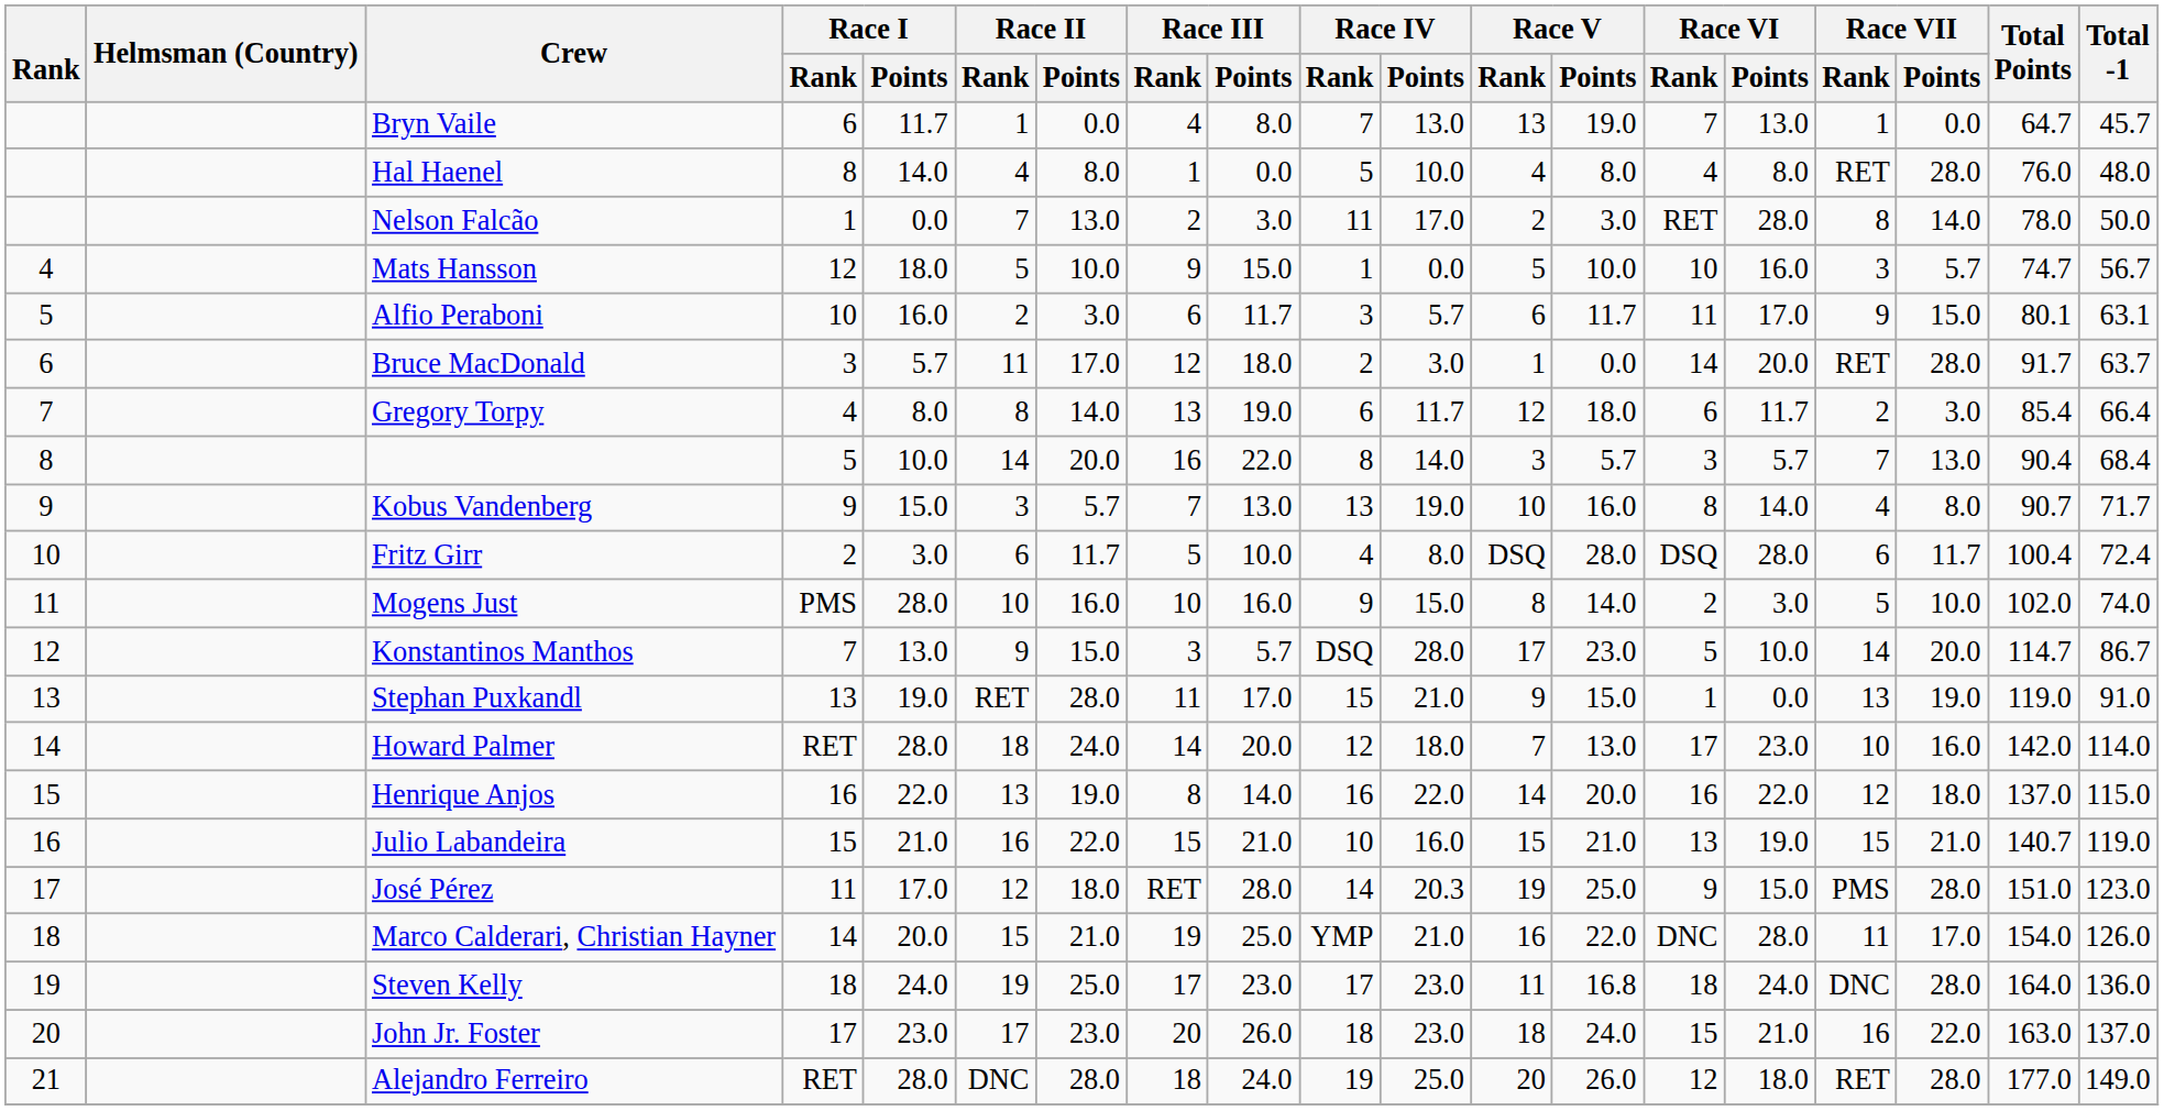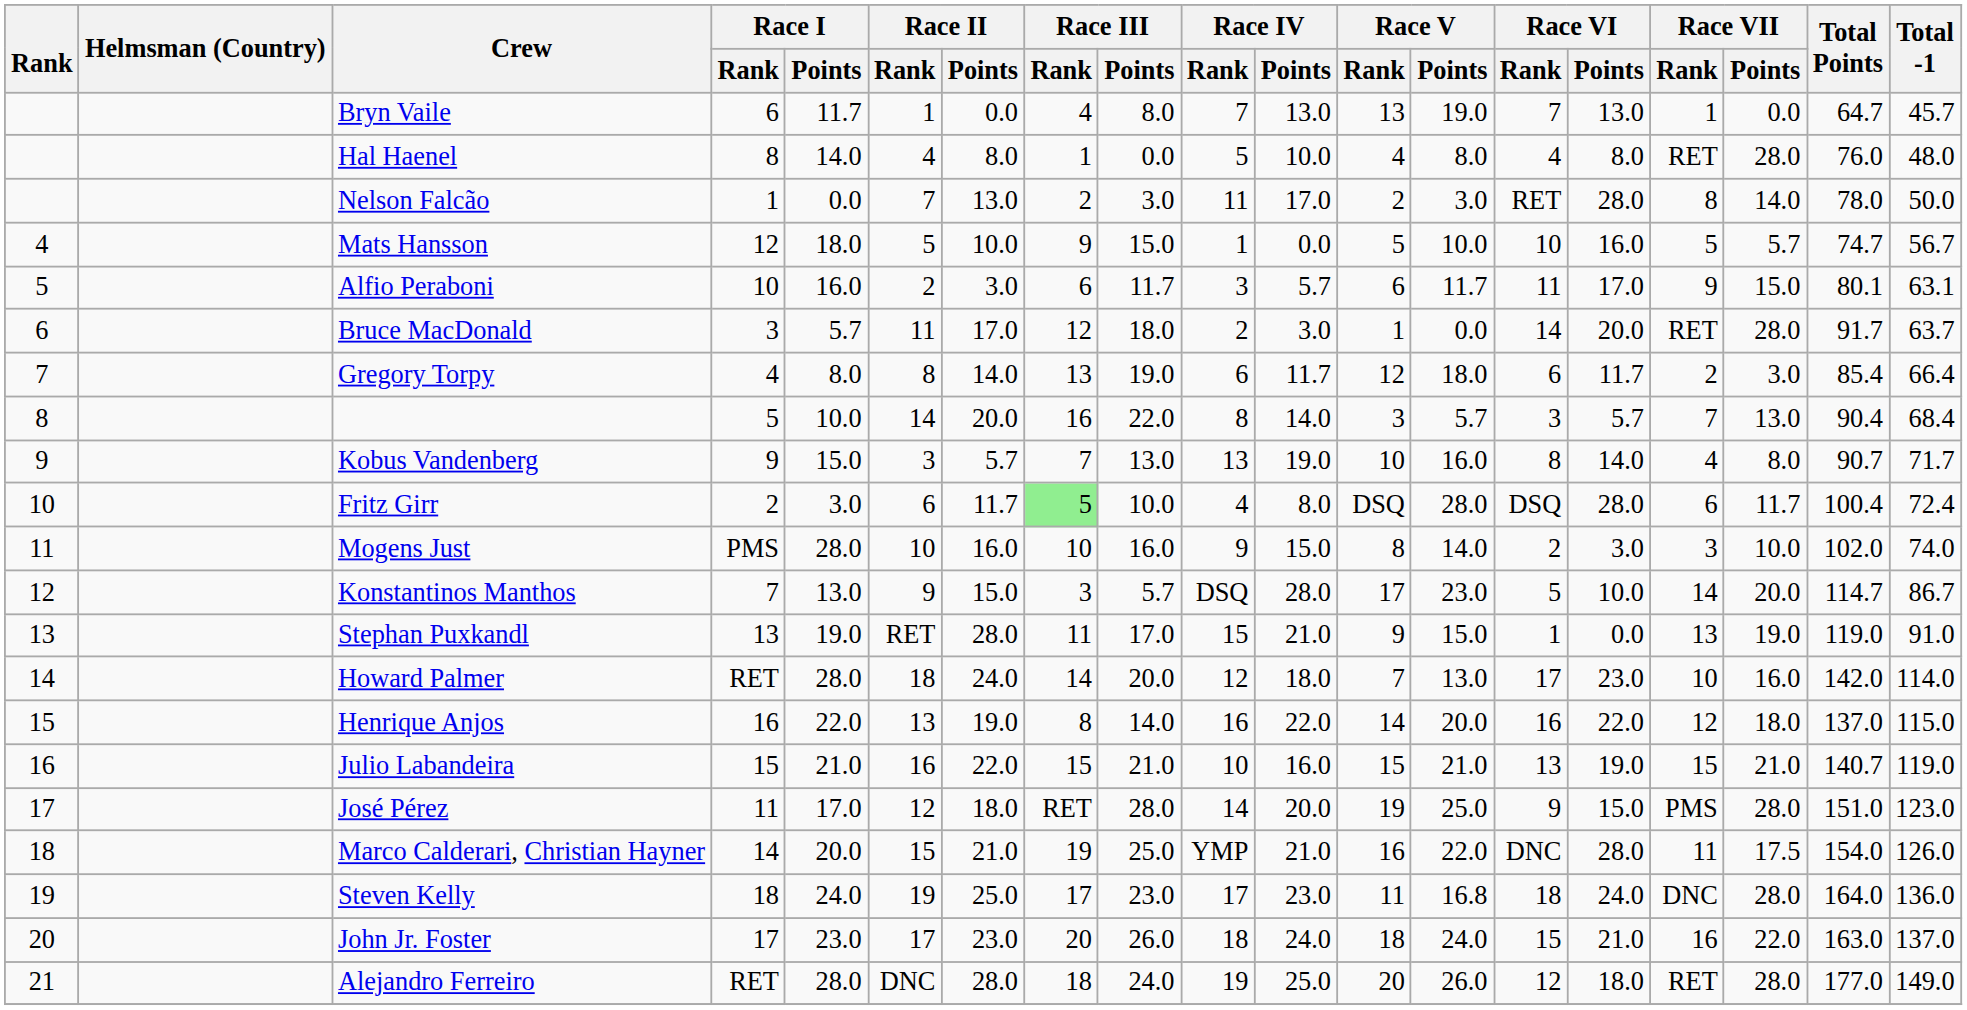 <table class="wikitable" style="text-align:right; font-size:90%">
 <tr>
 <th rowspan="2"><br>Rank</th>
 <th rowspan="2">Helmsman (Country)</th>
 <th rowspan="2">Crew</th>
 <th colspan="2">Race I</th>
 <th colspan="2">Race II</th>
 <th colspan="2">Race III</th>
 <th colspan="2">Race IV</th>
 <th colspan="2">Race V</th>
 <th colspan="2">Race VI</th>
 <th colspan="2">Race VII</th>
 <th rowspan="2">Total <br>Points <br> </th>
 <th rowspan="2">Total<br>-1<br> </th>
 </tr>
 <tr>
 <th>Rank</th>
 <th>Points</th>
 <th>Rank</th>
 <th>Points</th>
 <th>Rank</th>
 <th>Points</th>
 <th>Rank</th>
 <th>Points</th>
 <th>Rank</th>
 <th>Points</th>
 <th>Rank</th>
 <th>Points</th>
 <th>Rank</th>
 <th>Points</th>
 </tr>
 <tr style="vertical-align:top;">
 <td align=center></td>
 <td align=left></td>
 <td align=left><a href='#'>Bryn Vaile</a> </td>
 <td>6</td>
 <td>11.7</td>
 <td>1</td>
 <td>0.0</td>
 <td>4</td>
 <td>8.0</td>
 <td>7</td>
 <td>13.0</td>
 <td>13</td>
 <td>19.0</td>
 <td>7</td>
 <td>13.0</td>
 <td>1</td>
 <td>0.0</td>
 <td>64.7</td>
 <td>45.7</td>
 </tr>
 <tr>
 <td align=center></td>
 <td align=left></td>
 <td align=left><a href='#'>Hal Haenel</a> </td>
 <td>8</td>
 <td>14.0</td>
 <td>4</td>
 <td>8.0</td>
 <td>1</td>
 <td>0.0</td>
 <td>5</td>
 <td>10.0</td>
 <td>4</td>
 <td>8.0</td>
 <td>4</td>
 <td>8.0</td>
 <td>RET</td>
 <td>28.0</td>
 <td>76.0</td>
 <td>48.0</td>
 </tr>
 <tr>
 <td align=center></td>
 <td align=left></td>
 <td align=left><a href='#'>Nelson Falcão</a> </td>
 <td>1</td>
 <td>0.0</td>
 <td>7</td>
 <td>13.0</td>
 <td>2</td>
 <td>3.0</td>
 <td>11</td>
 <td>17.0</td>
 <td>2</td>
 <td>3.0</td>
 <td>RET</td>
 <td>28.0</td>
 <td>8</td>
 <td>14.0</td>
 <td>78.0</td>
 <td>50.0</td>
 </tr>
 <tr>
 <td align=center>4</td>
 <td align=left></td>
 <td align=left><a href='#'>Mats Hansson</a> </td>
 <td>12</td>
 <td>18.0</td>
 <td>5</td>
 <td>10.0</td>
 <td>9</td>
 <td>15.0</td>
 <td>1</td>
 <td>0.0</td>
 <td>5</td>
 <td>10.0</td>
 <td>10</td>
 <td>16.0</td>
-<td>3</td>
+<td>5</td>
 <td>5.7</td>
 <td>74.7</td>
 <td>56.7</td>
 </tr>
 <tr>
 <td align=center>5</td>
 <td align=left></td>
 <td align=left><a href='#'>Alfio Peraboni</a> </td>
 <td>10</td>
 <td>16.0</td>
 <td>2</td>
 <td>3.0</td>
 <td>6</td>
 <td>11.7</td>
 <td>3</td>
 <td>5.7</td>
 <td>6</td>
 <td>11.7</td>
 <td>11</td>
 <td>17.0</td>
 <td>9</td>
 <td>15.0</td>
 <td>80.1</td>
 <td>63.1</td>
 </tr>
 <tr>
 <td align=center>6</td>
 <td align=left></td>
 <td align=left><a href='#'>Bruce MacDonald</a> </td>
 <td>3</td>
 <td>5.7</td>
 <td>11</td>
 <td>17.0</td>
 <td>12</td>
 <td>18.0</td>
 <td>2</td>
 <td>3.0</td>
 <td>1</td>
 <td>0.0</td>
 <td>14</td>
 <td>20.0</td>
 <td>RET</td>
 <td>28.0</td>
 <td>91.7</td>
 <td>63.7</td>
 </tr>
 <tr>
 <td align=center>7</td>
 <td align=left></td>
 <td align=left><a href='#'>Gregory Torpy</a> </td>
 <td>4</td>
 <td>8.0</td>
 <td>8</td>
 <td>14.0</td>
 <td>13</td>
 <td>19.0</td>
 <td>6</td>
 <td>11.7</td>
 <td>12</td>
 <td>18.0</td>
 <td>6</td>
 <td>11.7</td>
 <td>2</td>
 <td>3.0</td>
 <td>85.4</td>
 <td>66.4</td>
 </tr>
 <tr>
 <td align=center>8</td>
 <td align=left></td>
 <td align=left> </td>
 <td>5</td>
 <td>10.0</td>
 <td>14</td>
 <td>20.0</td>
 <td>16</td>
 <td>22.0</td>
 <td>8</td>
 <td>14.0</td>
 <td>3</td>
 <td>5.7</td>
 <td>3</td>
 <td>5.7</td>
 <td>7</td>
 <td>13.0</td>
 <td>90.4</td>
 <td>68.4</td>
 </tr>
 <tr>
 <td align=center>9</td>
 <td align=left></td>
 <td align=left><a href='#'>Kobus Vandenberg</a> </td>
 <td>9</td>
 <td>15.0</td>
 <td>3</td>
 <td>5.7</td>
 <td>7</td>
 <td>13.0</td>
 <td>13</td>
 <td>19.0</td>
 <td>10</td>
 <td>16.0</td>
 <td>8</td>
 <td>14.0</td>
 <td>4</td>
 <td>8.0</td>
 <td>90.7</td>
 <td>71.7</td>
 </tr>
 <tr>
 <td align=center>10</td>
 <td align=left></td>
 <td align=left><a href='#'>Fritz Girr</a> </td>
 <td>2</td>
 <td>3.0</td>
 <td>6</td>
 <td>11.7</td>
-<td>5</td>
+<td style="background: lightgreen;">5</td>
 <td>10.0</td>
 <td>4</td>
 <td>8.0</td>
 <td>DSQ</td>
 <td>28.0</td>
 <td>DSQ</td>
 <td>28.0</td>
 <td>6</td>
 <td>11.7</td>
 <td>100.4</td>
 <td>72.4</td>
 </tr>
 <tr>
 <td align=center>11</td>
 <td align=left></td>
 <td align=left><a href='#'>Mogens Just</a> </td>
 <td>PMS</td>
 <td>28.0</td>
 <td>10</td>
 <td>16.0</td>
 <td>10</td>
 <td>16.0</td>
 <td>9</td>
 <td>15.0</td>
 <td>8</td>
 <td>14.0</td>
 <td>2</td>
 <td>3.0</td>
-<td>5</td>
+<td>3</td>
 <td>10.0</td>
 <td>102.0</td>
 <td>74.0</td>
 </tr>
 <tr>
 <td align=center>12</td>
 <td align=left></td>
 <td align=left><a href='#'>Konstantinos Manthos</a> </td>
 <td>7</td>
 <td>13.0</td>
 <td>9</td>
 <td>15.0</td>
 <td>3</td>
 <td>5.7</td>
 <td>DSQ</td>
 <td>28.0</td>
 <td>17</td>
 <td>23.0</td>
 <td>5</td>
 <td>10.0</td>
 <td>14</td>
 <td>20.0</td>
 <td>114.7</td>
 <td>86.7</td>
 </tr>
 <tr>
 <td align=center>13</td>
 <td align=left></td>
 <td align=left><a href='#'>Stephan Puxkandl</a> </td>
 <td>13</td>
 <td>19.0</td>
 <td>RET</td>
 <td>28.0</td>
 <td>11</td>
 <td>17.0</td>
 <td>15</td>
 <td>21.0</td>
 <td>9</td>
 <td>15.0</td>
 <td>1</td>
 <td>0.0</td>
 <td>13</td>
 <td>19.0</td>
 <td>119.0</td>
 <td>91.0</td>
 </tr>
 <tr>
 <td align=center>14</td>
 <td align=left></td>
 <td align=left><a href='#'>Howard Palmer</a> </td>
 <td>RET</td>
 <td>28.0</td>
 <td>18</td>
 <td>24.0</td>
 <td>14</td>
 <td>20.0</td>
 <td>12</td>
 <td>18.0</td>
 <td>7</td>
 <td>13.0</td>
 <td>17</td>
 <td>23.0</td>
 <td>10</td>
 <td>16.0</td>
 <td>142.0</td>
 <td>114.0</td>
 </tr>
 <tr>
 <td align=center>15</td>
 <td align=left></td>
 <td align=left><a href='#'>Henrique Anjos</a> </td>
 <td>16</td>
 <td>22.0</td>
 <td>13</td>
 <td>19.0</td>
 <td>8</td>
 <td>14.0</td>
 <td>16</td>
 <td>22.0</td>
 <td>14</td>
 <td>20.0</td>
 <td>16</td>
 <td>22.0</td>
 <td>12</td>
 <td>18.0</td>
 <td>137.0</td>
 <td>115.0</td>
 </tr>
 <tr>
 <td align=center>16</td>
 <td align=left></td>
 <td align=left><a href='#'>Julio Labandeira</a> </td>
 <td>15</td>
 <td>21.0</td>
 <td>16</td>
 <td>22.0</td>
 <td>15</td>
 <td>21.0</td>
 <td>10</td>
 <td>16.0</td>
 <td>15</td>
 <td>21.0</td>
 <td>13</td>
 <td>19.0</td>
 <td>15</td>
 <td>21.0</td>
 <td>140.7</td>
 <td>119.0</td>
 </tr>
 <tr>
 <td align=center>17</td>
 <td align=left></td>
 <td align=left><a href='#'>José Pérez</a> </td>
 <td>11</td>
 <td>17.0</td>
 <td>12</td>
 <td>18.0</td>
 <td>RET</td>
 <td>28.0</td>
 <td>14</td>
-<td>20.3</td>
+<td>20.0</td>
 <td>19</td>
 <td>25.0</td>
 <td>9</td>
 <td>15.0</td>
 <td>PMS</td>
 <td>28.0</td>
 <td>151.0</td>
 <td>123.0</td>
 </tr>
 <tr>
 <td align=center>18</td>
 <td align=left></td>
 <td align=left><a href='#'>Marco Calderari</a>, <a href='#'>Christian Hayner</a> </td>
 <td>14</td>
 <td>20.0</td>
 <td>15</td>
 <td>21.0</td>
 <td>19</td>
 <td>25.0</td>
 <td>YMP</td>
 <td>21.0</td>
 <td>16</td>
 <td>22.0</td>
 <td>DNC</td>
 <td>28.0</td>
 <td>11</td>
-<td>17.0</td>
+<td>17.5</td>
 <td>154.0</td>
 <td>126.0</td>
 </tr>
 <tr>
 <td align=center>19</td>
 <td align=left></td>
 <td align=left><a href='#'>Steven Kelly</a> </td>
 <td>18</td>
 <td>24.0</td>
 <td>19</td>
 <td>25.0</td>
 <td>17</td>
 <td>23.0</td>
 <td>17</td>
 <td>23.0</td>
 <td>11</td>
 <td>16.8</td>
 <td>18</td>
 <td>24.0</td>
 <td>DNC</td>
 <td>28.0</td>
 <td>164.0</td>
 <td>136.0</td>
 </tr>
 <tr>
 <td align=center>20</td>
 <td align=left></td>
 <td align=left><a href='#'>John Jr. Foster</a> </td>
 <td>17</td>
 <td>23.0</td>
 <td>17</td>
 <td>23.0</td>
 <td>20</td>
 <td>26.0</td>
 <td>18</td>
-<td>23.0</td>
+<td>24.0</td>
 <td>18</td>
 <td>24.0</td>
 <td>15</td>
 <td>21.0</td>
 <td>16</td>
 <td>22.0</td>
 <td>163.0</td>
 <td>137.0</td>
 </tr>
 <tr>
 <td align=center>21</td>
 <td align=left></td>
 <td align=left><a href='#'>Alejandro Ferreiro</a> </td>
 <td>RET</td>
 <td>28.0</td>
 <td>DNC</td>
 <td>28.0</td>
 <td>18</td>
 <td>24.0</td>
 <td>19</td>
 <td>25.0</td>
 <td>20</td>
 <td>26.0</td>
 <td>12</td>
 <td>18.0</td>
 <td>RET</td>
 <td>28.0</td>
 <td>177.0</td>
 <td>149.0</td>
 </tr>
 <tr>
 </tr>
 </table>
